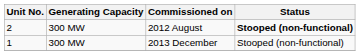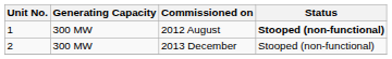 <table class="sortable wikitable">
 <tr>
 <th>Unit No.</th>
 <th>Generating Capacity</th>
 <th>Commissioned on</th>
 <th>Status</th>
 </tr>
 <tr>
-<td>2</td>
+<td>1</td>
 <td>300 MW</td>
 <td>2012 August</td>
 <td><strong>Stooped (non-functional)</strong></td>
 </tr>
 <tr>
-<td>1</td>
+<td>2</td>
 <td>300 MW</td>
 <td>2013 December</td>
 <td>Stooped (non-functional)</td>
 </tr>
 <tr>
 </tr>
 </table>
